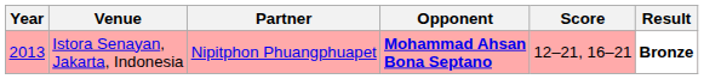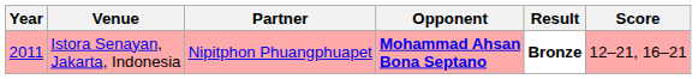 <table class="sortable wikitable" style="font-size: 90%;">
 <tr>
 <th>Year</th>
 <th>Venue</th>
 <th>Partner</th>
 <th>Opponent</th>
+<th>Result</th>
 <th>Score</th>
-<th>Result</th>
 </tr>
 <tr style="background:#FFAAAA">
-<td align="center"><a href='#'>2013</a></td>
+<td align="center"><a href='#'>2011</a></td>
 <td align="left"><a href='#'>Istora Senayan</a>,<br><a href='#'>Jakarta</a>, Indonesia</td>
 <td align="left"> <a href='#'>Nipitphon Phuangphuapet</a></td>
 <td align="left"><strong> <a href='#'>Mohammad Ahsan</a><br> <a href='#'>Bona Septano</a></strong></td>
+<td style="text-align:left; background:white"> <strong>Bronze</strong></td>
 <td align="left">12–21, 16–21</td>
-<td style="text-align:left; background:white"> <strong>Bronze</strong></td>
 </tr>
 </table>
